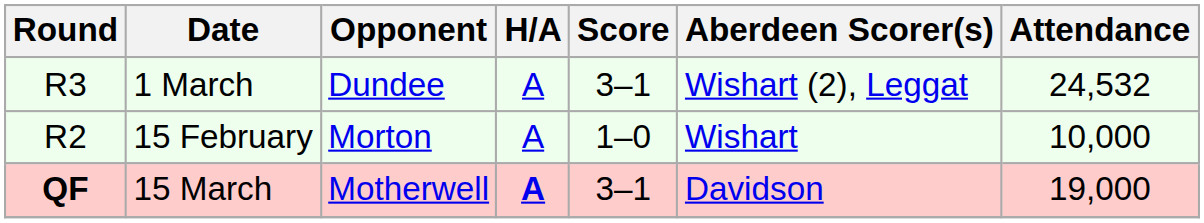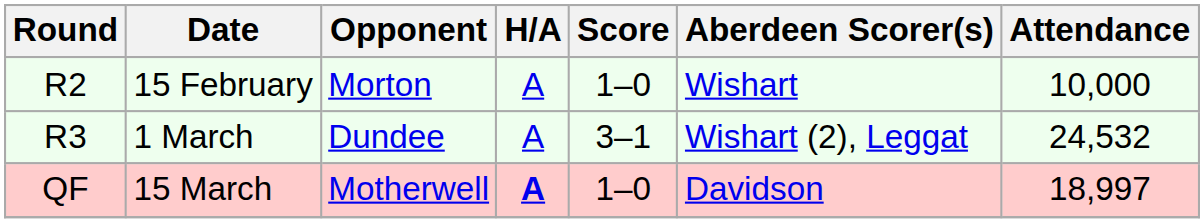 <table class="wikitable" style="text-align:center">
 <tr>
 <th>Round</th>
 <th>Date</th>
 <th>Opponent</th>
 <th>H/A</th>
 <th>Score</th>
 <th>Aberdeen Scorer(s)</th>
 <th>Attendance</th>
 </tr>
 <tr bgcolor=#EEFFEE>
+<td>R2</td>
+<td align=left>15 February</td>
+<td align=left><a href='#'>Morton</a></td>
+<td><a href='#'>A</a></td>
+<td>1–0</td>
+<td align=left><a href='#'>Wishart</a></td>
+<td>10,000</td>
+</tr>
+<tr bgcolor=#EEFFEE>
 <td>R3</td>
 <td align=left>1 March</td>
 <td align=left><a href='#'>Dundee</a></td>
 <td><a href='#'>A</a></td>
 <td>3–1</td>
 <td align=left><a href='#'>Wishart</a> (2), <a href='#'>Leggat</a></td>
 <td>24,532</td>
 </tr>
-<tr bgcolor=#EEFFEE>
-<td>R2</td>
-<td align=left>15 February</td>
-<td align=left><a href='#'>Morton</a></td>
-<td><a href='#'>A</a></td>
-<td>1–0</td>
-<td align=left><a href='#'>Wishart</a></td>
-<td>10,000</td>
-</tr>
 <tr bgcolor=#FFCCCC>
-<td><strong>QF</strong></td>
+<td>QF</td>
 <td align=left>15 March</td>
 <td align=left><a href='#'>Motherwell</a></td>
 <td><strong><a href='#'>A</a></strong></td>
-<td>3–1</td>
+<td>1–0</td>
 <td align=left><a href='#'>Davidson</a></td>
-<td>19,000</td>
+<td>18,997</td>
 </tr>
 <tr>
 </tr>
 </table>
